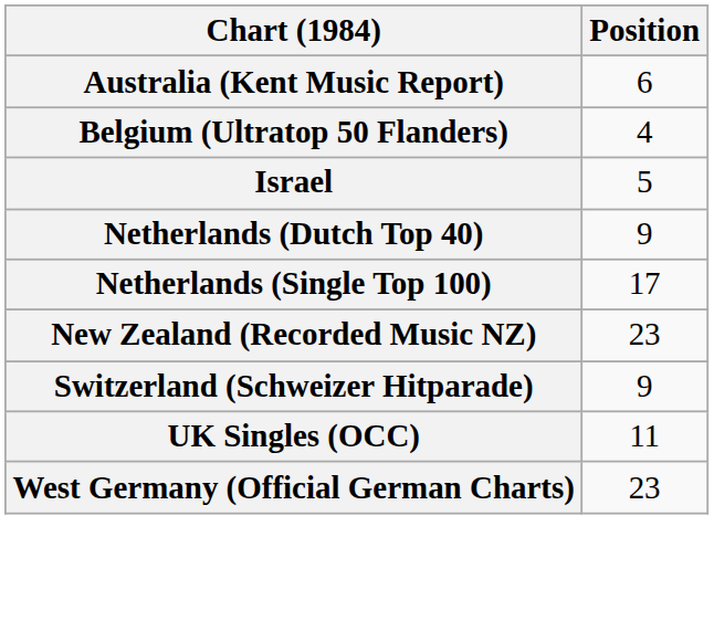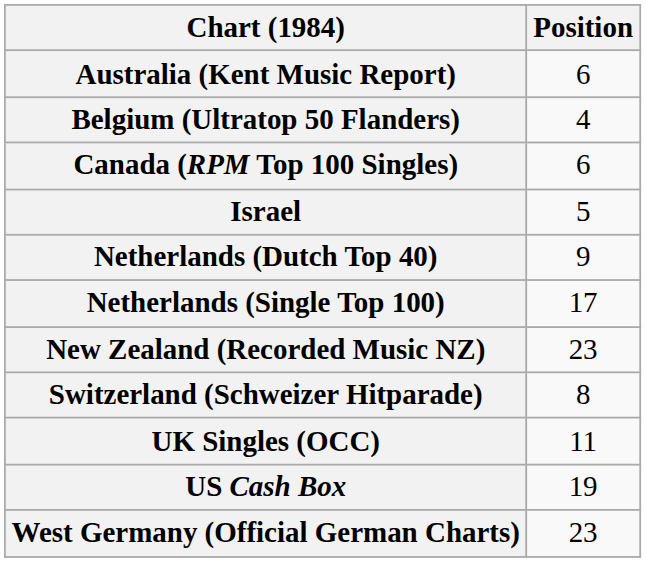 <table class="wikitable sortable plainrowheaders" style="text-align:center">
 <tr>
 <th scope="col">Chart (1984)</th>
 <th scope="col">Position</th>
 </tr>
 <tr>
 <th scope="row">Australia (Kent Music Report)</th>
 <td>6</td>
 </tr>
 <tr>
 <th scope="row">Belgium (Ultratop 50 Flanders)</th>
 <td>4</td>
+</tr>
+<tr>
+<th scope="row">Canada (<em>RPM</em> Top 100 Singles)</th>
+<td>6</td>
 </tr>
 <tr>
 <th scope="row">Israel</th>
 <td>5</td>
 </tr>
 <tr>
 <th scope="row">Netherlands (Dutch Top 40)</th>
 <td>9</td>
 </tr>
 <tr>
 <th scope="row">Netherlands (Single Top 100)</th>
 <td>17</td>
 </tr>
 <tr>
 <th scope="row">New Zealand (Recorded Music NZ)</th>
 <td>23</td>
 </tr>
 <tr>
 <th scope="row">Switzerland (Schweizer Hitparade)</th>
-<td>9</td>
+<td>8</td>
 </tr>
 <tr>
 <th scope="row">UK Singles (OCC)</th>
 <td>11</td>
 </tr>
 <tr>
+<th scope="row">US <em>Cash Box</em></th>
+<td>19</td>
+</tr>
+<tr>
 <th scope="row">West Germany (Official German Charts)</th>
 <td>23</td>
 </tr>
 </table>
